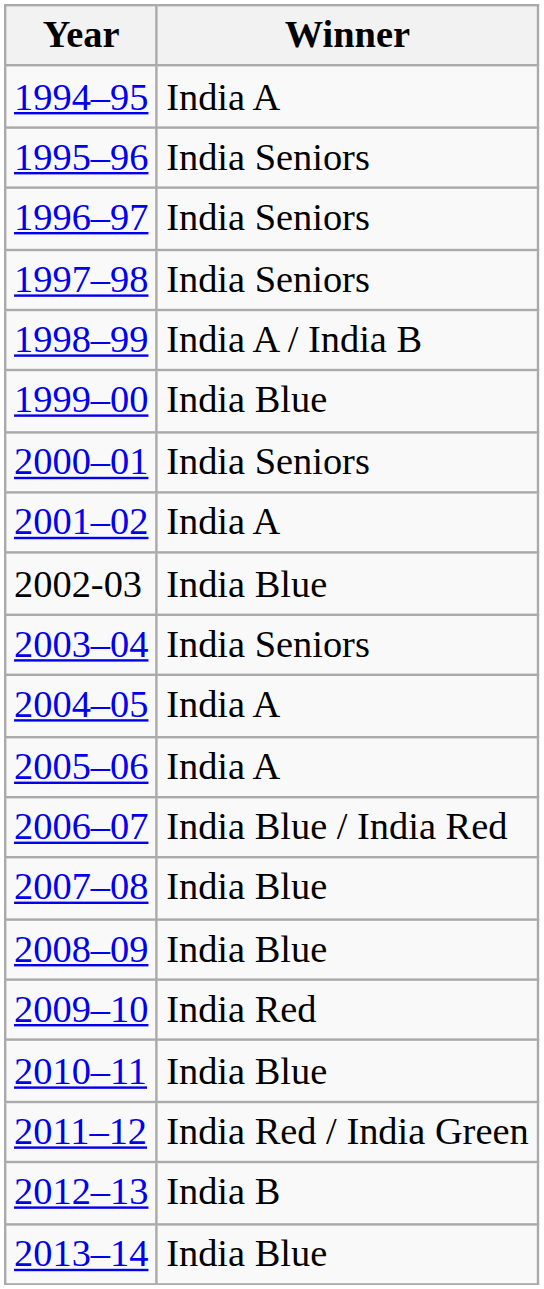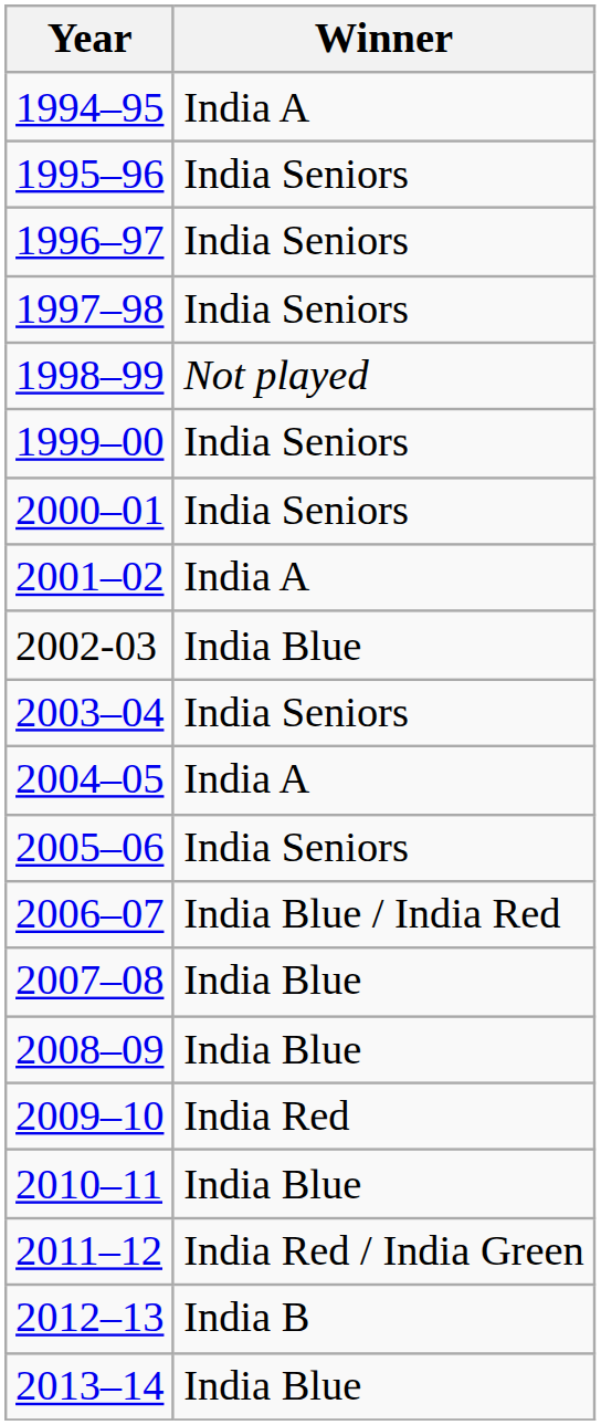 <table class="wikitable">
 <tr>
 <th>Year</th>
 <th>Winner</th>
 </tr>
 <tr>
 <td><a href='#'>1994–95</a></td>
 <td>India A</td>
 </tr>
 <tr>
 <td><a href='#'>1995–96</a></td>
 <td>India Seniors</td>
 </tr>
 <tr>
 <td><a href='#'>1996–97</a></td>
 <td>India Seniors</td>
 </tr>
 <tr>
 <td><a href='#'>1997–98</a></td>
 <td>India Seniors</td>
 </tr>
 <tr>
 <td><a href='#'>1998–99</a></td>
-<td>India A / India B</td>
+<td><em>Not played</em></td>
 </tr>
 <tr>
 <td><a href='#'>1999–00</a></td>
-<td>India Blue</td>
+<td>India Seniors</td>
 </tr>
 <tr>
 <td><a href='#'>2000–01</a></td>
 <td>India Seniors</td>
 </tr>
 <tr>
 <td><a href='#'>2001–02</a></td>
 <td>India A</td>
 </tr>
 <tr>
 <td>2002-03</td>
 <td>India Blue</td>
 </tr>
 <tr>
 <td><a href='#'>2003–04</a></td>
 <td>India Seniors</td>
 </tr>
 <tr>
 <td><a href='#'>2004–05</a></td>
 <td>India A</td>
 </tr>
 <tr>
 <td><a href='#'>2005–06</a></td>
-<td>India A</td>
+<td>India Seniors</td>
 </tr>
 <tr>
 <td><a href='#'>2006–07</a></td>
 <td>India Blue / India Red</td>
 </tr>
 <tr>
 <td><a href='#'>2007–08</a></td>
 <td>India Blue</td>
 </tr>
 <tr>
 <td><a href='#'>2008–09</a></td>
 <td>India Blue</td>
 </tr>
 <tr>
 <td><a href='#'>2009–10</a></td>
 <td>India Red</td>
 </tr>
 <tr>
 <td><a href='#'>2010–11</a></td>
 <td>India Blue</td>
 </tr>
 <tr>
 <td><a href='#'>2011–12</a></td>
 <td>India Red / India Green</td>
 </tr>
 <tr>
 <td><a href='#'>2012–13</a></td>
 <td>India B</td>
 </tr>
 <tr>
 <td><a href='#'>2013–14</a></td>
 <td>India Blue</td>
 </tr>
 </table>
